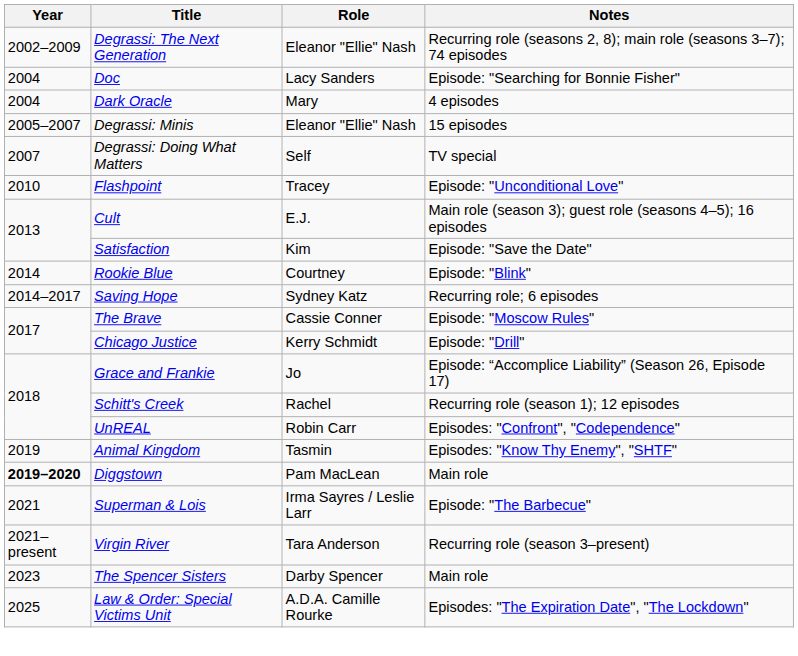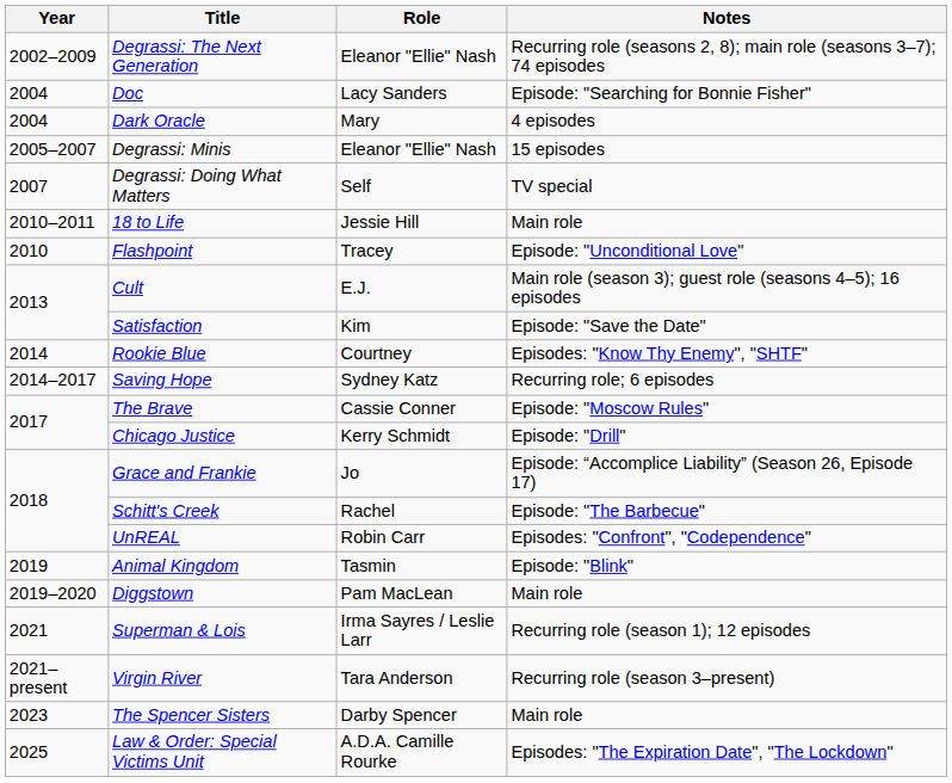 <table class="wikitable sortable">
 <tr>
 <th>Year</th>
 <th>Title</th>
 <th>Role</th>
 <th class="unsortable">Notes</th>
 </tr>
 <tr>
 <td>2002–2009</td>
 <td><em><a href='#'>Degrassi: The Next Generation</a></em></td>
 <td>Eleanor "Ellie" Nash</td>
 <td>Recurring role (seasons 2, 8); main role (seasons 3–7); 74 episodes</td>
 </tr>
 <tr>
 <td>2004</td>
 <td><em><a href='#'>Doc</a></em></td>
 <td>Lacy Sanders</td>
 <td>Episode: "Searching for Bonnie Fisher"</td>
 </tr>
 <tr>
 <td>2004</td>
 <td><em><a href='#'>Dark Oracle</a></em></td>
 <td>Mary</td>
 <td>4 episodes</td>
 </tr>
 <tr>
 <td>2005–2007</td>
 <td><em>Degrassi: Minis</em></td>
 <td>Eleanor "Ellie" Nash</td>
 <td>15 episodes</td>
 </tr>
 <tr>
 <td>2007</td>
 <td><em>Degrassi: Doing What Matters</em></td>
 <td>Self</td>
 <td>TV special</td>
 </tr>
 <tr>
+<td>2010–2011</td>
+<td><em><a href='#'>18 to Life</a></em></td>
+<td>Jessie Hill</td>
+<td>Main role</td>
+</tr>
+<tr>
 <td>2010</td>
 <td><em><a href='#'>Flashpoint</a></em></td>
 <td>Tracey</td>
 <td>Episode: "<a href='#'>Unconditional Love</a>"</td>
 </tr>
 <tr>
 <td rowspan="2">2013</td>
 <td><em><a href='#'>Cult</a></em></td>
 <td>E.J.</td>
 <td>Main role (season 3); guest role (seasons 4–5); 16 episodes</td>
 </tr>
 <tr>
 <td><em><a href='#'>Satisfaction</a></em></td>
 <td>Kim</td>
 <td>Episode: "Save the Date"</td>
 </tr>
 <tr>
 <td>2014</td>
 <td><em><a href='#'>Rookie Blue</a></em></td>
 <td>Courtney</td>
-<td>Episode: "<a href='#'>Blink</a>"</td>
+<td>Episodes: "<a href='#'>Know Thy Enemy</a>", "<a href='#'>SHTF</a>"</td>
 </tr>
 <tr>
 <td>2014–2017</td>
 <td><em><a href='#'>Saving Hope</a></em></td>
 <td>Sydney Katz</td>
 <td>Recurring role; 6 episodes</td>
 </tr>
 <tr>
 <td rowspan="2">2017</td>
 <td data-sort-value="Brave, The"><em><a href='#'>The Brave</a></em></td>
 <td>Cassie Conner</td>
 <td>Episode: "<a href='#'>Moscow Rules</a>"</td>
 </tr>
 <tr>
 <td><em><a href='#'>Chicago Justice</a></em></td>
 <td>Kerry Schmidt</td>
 <td>Episode: "<a href='#'>Drill</a>"</td>
 </tr>
 <tr>
 <td rowspan="3">2018</td>
 <td><em><a href='#'>Grace and Frankie</a></em></td>
 <td>Jo</td>
 <td>Episode: “Accomplice Liability” (Season 26, Episode 17)</td>
 </tr>
 <tr>
 <td><em><a href='#'>Schitt's Creek</a></em></td>
 <td>Rachel</td>
-<td>Recurring role (season 1); 12 episodes</td>
+<td>Episode: "<a href='#'>The Barbecue</a>"</td>
 </tr>
 <tr>
 <td><em><a href='#'>UnREAL</a></em></td>
 <td>Robin Carr</td>
 <td>Episodes: "<a href='#'>Confront</a>", "<a href='#'>Codependence</a>"</td>
 </tr>
 <tr>
 <td>2019</td>
 <td><em><a href='#'>Animal Kingdom</a></em></td>
 <td>Tasmin</td>
-<td>Episodes: "<a href='#'>Know Thy Enemy</a>", "<a href='#'>SHTF</a>"</td>
+<td>Episode: "<a href='#'>Blink</a>"</td>
 </tr>
 <tr>
-<td><strong>2019–2020</strong></td>
+<td>2019–2020</td>
 <td><em><a href='#'>Diggstown</a></em></td>
 <td>Pam MacLean</td>
 <td>Main role</td>
 </tr>
 <tr>
 <td>2021</td>
 <td><em><a href='#'>Superman & Lois</a></em></td>
 <td>Irma Sayres / Leslie Larr</td>
-<td>Episode: "<a href='#'>The Barbecue</a>"</td>
+<td>Recurring role (season 1); 12 episodes</td>
 </tr>
 <tr>
 <td>2021–present</td>
 <td><em><a href='#'>Virgin River</a></em></td>
 <td>Tara Anderson</td>
 <td>Recurring role (season 3–present)</td>
 </tr>
 <tr>
 <td>2023</td>
 <td data-sort-value="Spencer Sisters, The"><em><a href='#'>The Spencer Sisters</a></em></td>
 <td>Darby Spencer</td>
 <td>Main role</td>
 </tr>
 <tr>
 <td>2025</td>
 <td><em><a href='#'>Law & Order: Special Victims Unit</a></em></td>
 <td>A.D.A. Camille Rourke</td>
 <td>Episodes: "<a href='#'>The Expiration Date</a>", "<a href='#'>The Lockdown</a>"</td>
 </tr>
 </table>
